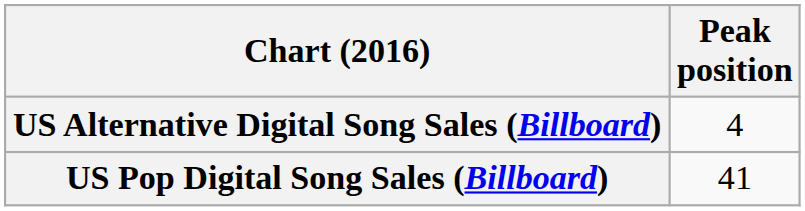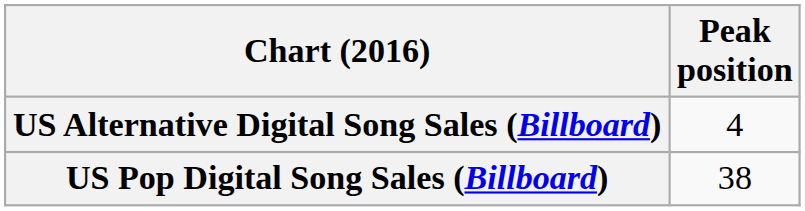 <table class="wikitable sortable plainrowheaders" style="text-align:center">
 <tr>
 <th scope="col">Chart (2016)</th>
 <th scope="col">Peak<br> position</th>
 </tr>
 <tr>
 <th scope="row">US Alternative Digital Song Sales (<a href='#'><em>Billboard</em></a>)</th>
 <td>4</td>
 </tr>
 <tr>
 <th scope="row">US Pop Digital Song Sales (<a href='#'><em>Billboard</em></a>)</th>
-<td>41</td>
+<td>38</td>
 </tr>
 </table>
